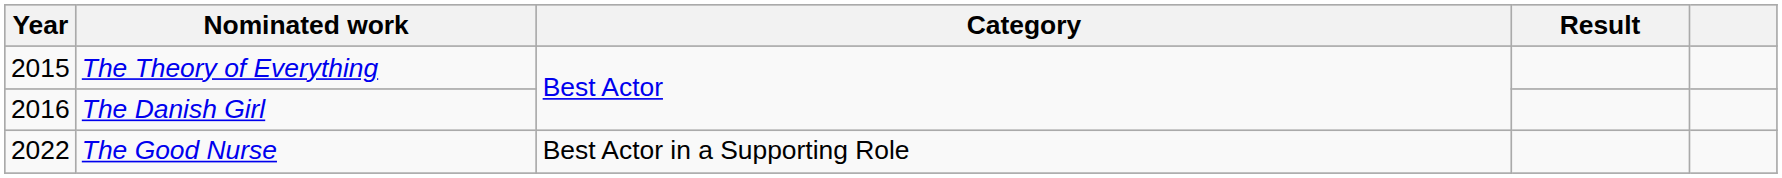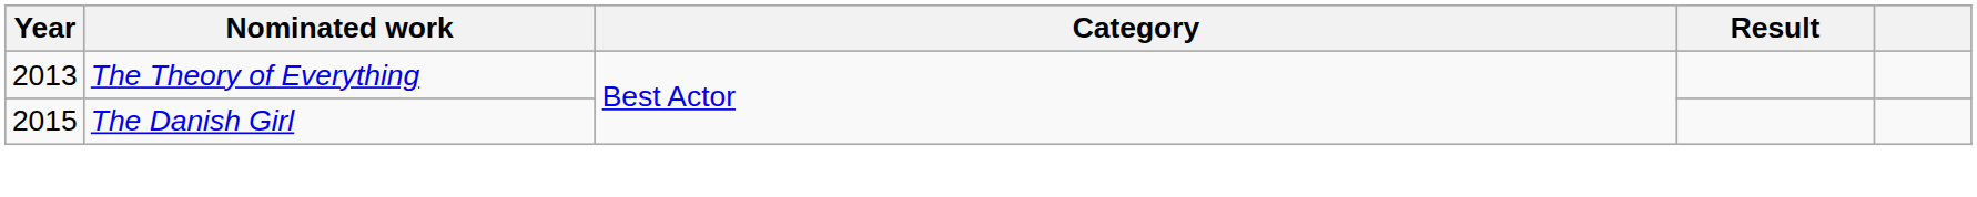 <table class=wikitable>
 <tr>
 <th width=4%>Year</th>
 <th width=26%>Nominated work</th>
 <th width=55%>Category</th>
 <th width=10%>Result</th>
 <th width=5%></th>
 </tr>
 <tr>
-<td>2015</td>
+<td>2013</td>
 <td><em><a href='#'>The Theory of Everything</a></em></td>
 <td rowspan="2"><a href='#'>Best Actor</a></td>
 <td></td>
 <td></td>
 </tr>
 <tr>
-<td>2016</td>
+<td>2015</td>
 <td><em><a href='#'>The Danish Girl</a></em></td>
 <td></td>
 <td></td>
 </tr>
-<tr>
-<td>2022</td>
-<td><em><a href='#'>The Good Nurse</a></em></td>
-<td>Best Actor in a Supporting Role</td>
-<td></td>
-<td></td>
-</tr>
 </table>
